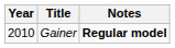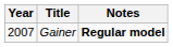 <table class="wikitable">
 <tr>
 <th>Year</th>
 <th>Title</th>
 <th>Notes</th>
 </tr>
 <tr>
-<td>2010</td>
+<td>2007</td>
 <td><em>Gainer</em></td>
 <td><strong>Regular model</strong></td>
 </tr>
 </table>
